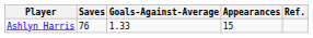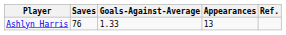 <table class="wikitable">
 <tr>
 <th>Player</th>
 <th>Saves</th>
 <th>Goals-Against-Average</th>
 <th>Appearances</th>
 <th>Ref.</th>
 </tr>
 <tr>
 <td> <a href='#'>Ashlyn Harris</a></td>
 <td>76</td>
 <td>1.33</td>
-<td>15</td>
+<td>13</td>
 <td></td>
 </tr>
 </table>
